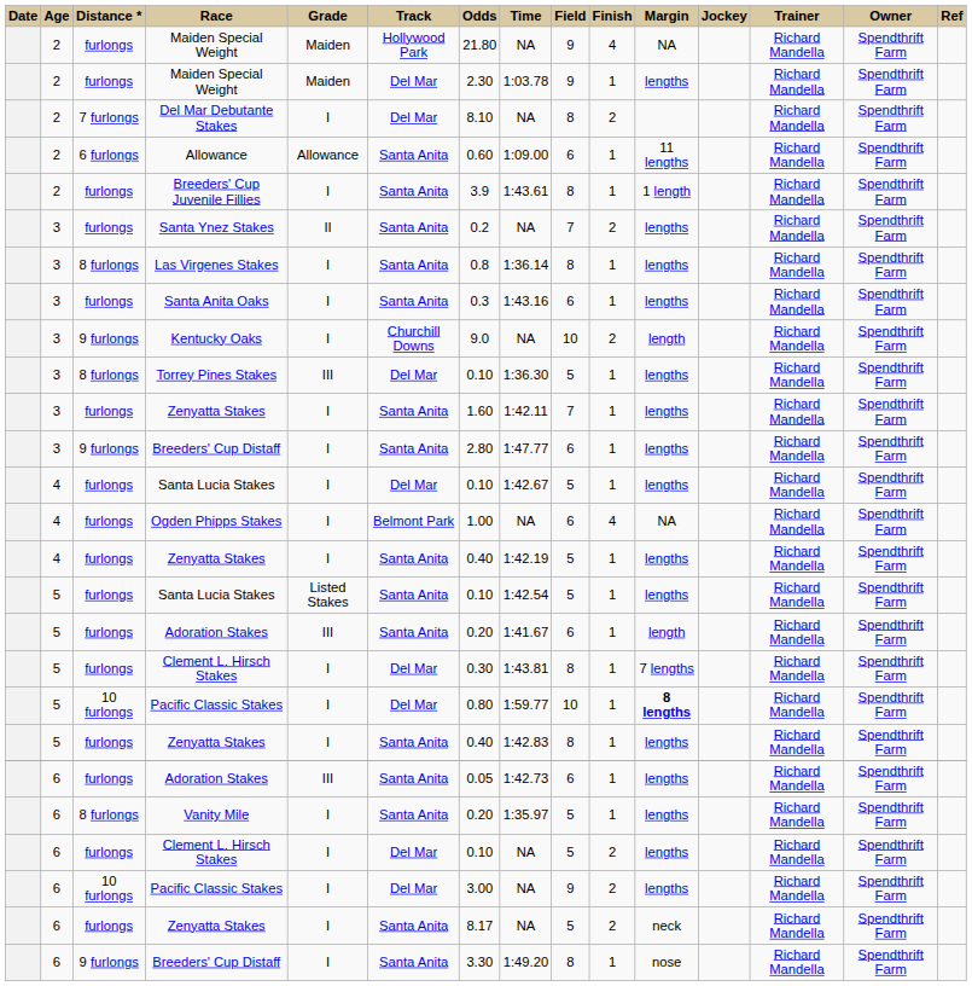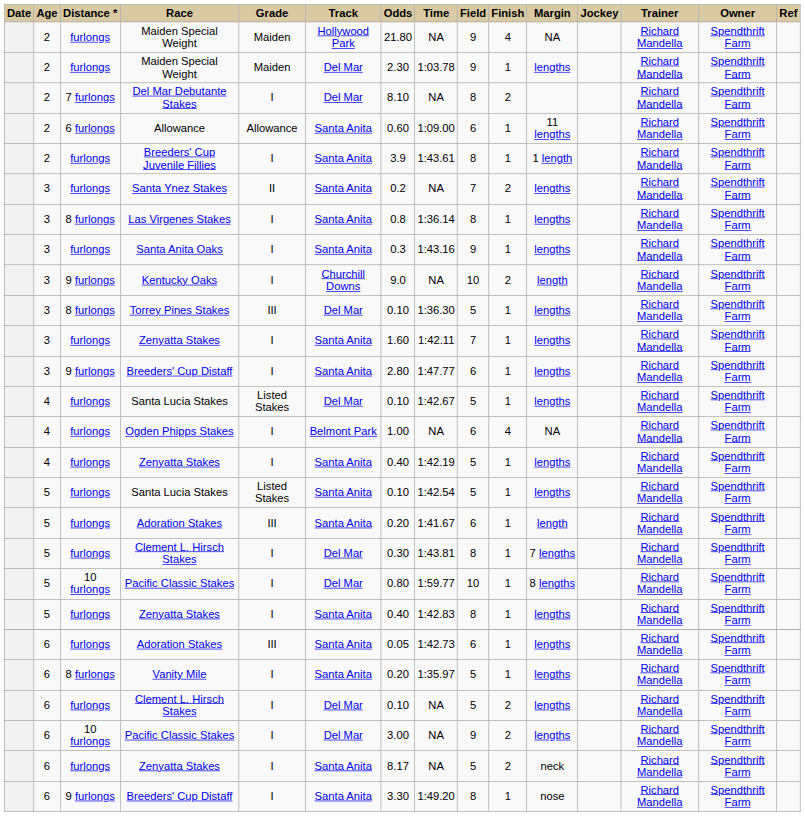 <table class = "wikitable sortable" style="text-align:center; width:90%">
 <tr>
 <th scope="col" style="background:#dacaa4;">Date</th>
 <th scope="col" class="unsortable" style="background:#dacaa4; text-align:center;">Age</th>
 <th scope="col" style="background:#dacaa4;">Distance *</th>
 <th scope="col" style="background:#dacaa4;">Race</th>
 <th scope="col" style="background:#dacaa4;">Grade</th>
 <th scope="col" style="background:#dacaa4;">Track</th>
 <th scope="col" style="background:#dacaa4;">Odds</th>
 <th scope="col" style="background:#dacaa4;">Time</th>
 <th scope="col" style="background:#dacaa4;">Field</th>
 <th scope="col" style="background:#dacaa4;">Finish</th>
 <th scope="col" style="background:#dacaa4;">Margin</th>
 <th scope="col" style="background:#dacaa4;">Jockey</th>
 <th scope="col" style="background:#dacaa4;">Trainer</th>
 <th scope="col" style="background:#dacaa4;">Owner</th>
 <th scope="col" class="unsortable" style="background:#dacaa4;">Ref</th>
 </tr>
 <tr>
 <th scope="row" style="font-weight:normal;"></th>
 <td>2</td>
 <td>  <a href='#'>furlongs</a></td>
 <td>Maiden Special Weight</td>
 <td>Maiden</td>
 <td><a href='#'>Hollywood Park</a></td>
 <td>21.80</td>
 <td>NA</td>
 <td>9</td>
 <td>4</td>
 <td>NA</td>
 <td></td>
 <td><a href='#'>Richard Mandella</a></td>
 <td><a href='#'>Spendthrift Farm</a></td>
 <td></td>
 </tr>
 <tr>
 <th scope="row" style="font-weight:normal;"></th>
 <td>2</td>
 <td>  <a href='#'>furlongs</a></td>
 <td>Maiden Special Weight</td>
 <td>Maiden</td>
 <td><a href='#'>Del Mar</a></td>
 <td>2.30</td>
 <td>1:03.78</td>
 <td>9</td>
 <td>1</td>
 <td> <a href='#'>lengths</a></td>
 <td></td>
 <td><a href='#'>Richard Mandella</a></td>
 <td><a href='#'>Spendthrift Farm</a></td>
 <td></td>
 </tr>
 <tr>
 <th scope="row" style="font-weight:normal;"></th>
 <td>2</td>
 <td>7 <a href='#'>furlongs</a></td>
 <td><a href='#'>Del Mar Debutante Stakes</a></td>
 <td>I</td>
 <td><a href='#'>Del Mar</a></td>
 <td>8.10</td>
 <td>NA</td>
 <td>8</td>
 <td>2</td>
 <td></td>
 <td></td>
 <td><a href='#'>Richard Mandella</a></td>
 <td><a href='#'>Spendthrift Farm</a></td>
 <td></td>
 </tr>
 <tr>
 <th scope="row" style="font-weight:normal;"></th>
 <td>2</td>
 <td>6 <a href='#'>furlongs</a></td>
 <td>Allowance</td>
 <td> Allowance</td>
 <td><a href='#'>Santa Anita</a></td>
 <td>0.60</td>
 <td>1:09.00</td>
 <td>6</td>
 <td>1</td>
 <td> 11 <a href='#'>lengths</a></td>
 <td></td>
 <td><a href='#'>Richard Mandella</a></td>
 <td><a href='#'>Spendthrift Farm</a></td>
 <td></td>
 </tr>
 <tr>
 <th scope="row" style="font-weight:normal;"></th>
 <td>2</td>
 <td> <a href='#'>furlongs</a></td>
 <td><a href='#'>Breeders' Cup Juvenile Fillies</a></td>
 <td> I</td>
 <td><a href='#'>Santa Anita</a></td>
 <td>3.9</td>
 <td>1:43.61</td>
 <td>8</td>
 <td>1</td>
 <td> 1 <a href='#'>length</a></td>
 <td></td>
 <td><a href='#'>Richard Mandella</a></td>
 <td><a href='#'>Spendthrift Farm</a></td>
 <td></td>
 </tr>
 <tr>
 <th scope="row" style="font-weight:normal;"></th>
 <td>3</td>
 <td>  <a href='#'>furlongs</a></td>
 <td><a href='#'>Santa Ynez Stakes</a></td>
 <td> II</td>
 <td><a href='#'>Santa Anita</a></td>
 <td>0.2</td>
 <td>NA</td>
 <td>7</td>
 <td>2</td>
 <td>  <a href='#'>lengths</a></td>
 <td></td>
 <td><a href='#'>Richard Mandella</a></td>
 <td><a href='#'>Spendthrift Farm</a></td>
 <td></td>
 </tr>
 <tr>
 <th scope="row" style="font-weight:normal;"></th>
 <td>3</td>
 <td> 8 <a href='#'>furlongs</a></td>
 <td><a href='#'>Las Virgenes Stakes</a></td>
 <td> I</td>
 <td><a href='#'>Santa Anita</a></td>
 <td>0.8</td>
 <td>1:36.14</td>
 <td>8</td>
 <td>1</td>
 <td>  <a href='#'>lengths</a></td>
 <td></td>
 <td><a href='#'>Richard Mandella</a></td>
 <td><a href='#'>Spendthrift Farm</a></td>
 <td></td>
 </tr>
 <tr>
 <th scope="row" style="font-weight:normal;"></th>
 <td>3</td>
 <td> <a href='#'>furlongs</a></td>
 <td><a href='#'>Santa Anita Oaks</a></td>
 <td> I</td>
 <td><a href='#'>Santa Anita</a></td>
 <td>0.3</td>
 <td>1:43.16</td>
-<td>6</td>
+<td>9</td>
 <td>1</td>
 <td>  <a href='#'>lengths</a></td>
 <td></td>
 <td><a href='#'>Richard Mandella</a></td>
 <td><a href='#'>Spendthrift Farm</a></td>
 <td></td>
 </tr>
 <tr>
 <th scope="row" style="font-weight:normal;"></th>
 <td>3</td>
 <td>9 <a href='#'>furlongs</a></td>
 <td><a href='#'>Kentucky Oaks</a></td>
 <td>I</td>
 <td><a href='#'>Churchill Downs</a></td>
 <td>9.0</td>
 <td>NA</td>
 <td>10</td>
 <td>2</td>
 <td>  <a href='#'>length</a></td>
 <td></td>
 <td><a href='#'>Richard Mandella</a></td>
 <td><a href='#'>Spendthrift Farm</a></td>
 <td></td>
 </tr>
 <tr>
 <th scope="row" style="font-weight:normal;"></th>
 <td>3</td>
 <td>8 <a href='#'>furlongs</a></td>
 <td><a href='#'>Torrey Pines Stakes</a></td>
 <td> III</td>
 <td><a href='#'>Del Mar</a></td>
 <td>0.10</td>
 <td>1:36.30</td>
 <td>5</td>
 <td>1</td>
 <td>  <a href='#'>lengths</a></td>
 <td></td>
 <td><a href='#'>Richard Mandella</a></td>
 <td><a href='#'>Spendthrift Farm</a></td>
 <td></td>
 </tr>
 <tr>
 <th scope="row" style="font-weight:normal;"></th>
 <td>3</td>
 <td> <a href='#'>furlongs</a></td>
 <td><a href='#'>Zenyatta Stakes</a></td>
 <td> I</td>
 <td><a href='#'>Santa Anita</a></td>
 <td>1.60</td>
 <td>1:42.11</td>
 <td>7</td>
 <td>1</td>
 <td>  <a href='#'>lengths</a></td>
 <td></td>
 <td><a href='#'>Richard Mandella</a></td>
 <td><a href='#'>Spendthrift Farm</a></td>
 <td></td>
 </tr>
 <tr>
 <th scope="row" style="font-weight:normal;"></th>
 <td>3</td>
 <td>9 <a href='#'>furlongs</a></td>
 <td><a href='#'>Breeders' Cup Distaff</a></td>
 <td> I</td>
 <td><a href='#'>Santa Anita</a></td>
 <td>2.80</td>
 <td>1:47.77</td>
 <td>6</td>
 <td>1</td>
 <td>  <a href='#'>lengths</a></td>
 <td></td>
 <td><a href='#'>Richard Mandella</a></td>
 <td><a href='#'>Spendthrift Farm</a></td>
 <td></td>
 </tr>
 <tr>
 <th scope="row" style="font-weight:normal;"></th>
 <td>4</td>
 <td> <a href='#'>furlongs</a></td>
 <td>Santa Lucia Stakes</td>
-<td> I</td>
+<td> Listed Stakes</td>
 <td><a href='#'>Del Mar</a></td>
 <td>0.10</td>
 <td>1:42.67</td>
 <td>5</td>
 <td>1</td>
 <td>  <a href='#'>lengths</a></td>
 <td></td>
 <td><a href='#'>Richard Mandella</a></td>
 <td><a href='#'>Spendthrift Farm</a></td>
 <td></td>
 </tr>
 <tr>
 <th scope="row" style="font-weight:normal;"></th>
 <td>4</td>
 <td> <a href='#'>furlongs</a></td>
 <td><a href='#'>Ogden Phipps Stakes</a></td>
 <td> I</td>
 <td><a href='#'>Belmont Park</a></td>
 <td>1.00</td>
 <td>NA</td>
 <td>6</td>
 <td>4</td>
 <td>NA</td>
 <td></td>
 <td><a href='#'>Richard Mandella</a></td>
 <td><a href='#'>Spendthrift Farm</a></td>
 <td></td>
 </tr>
 <tr>
 <th scope="row" style="font-weight:normal;"></th>
 <td>4</td>
 <td> <a href='#'>furlongs</a></td>
 <td><a href='#'>Zenyatta Stakes</a></td>
 <td> I</td>
 <td><a href='#'>Santa Anita</a></td>
 <td>0.40</td>
 <td>1:42.19</td>
 <td>5</td>
 <td>1</td>
 <td>  <a href='#'>lengths</a></td>
 <td></td>
 <td><a href='#'>Richard Mandella</a></td>
 <td><a href='#'>Spendthrift Farm</a></td>
 <td></td>
 </tr>
 <tr>
 <th scope="row" style="font-weight:normal;"></th>
 <td>5</td>
 <td> <a href='#'>furlongs</a></td>
 <td>Santa Lucia Stakes</td>
 <td> Listed Stakes</td>
 <td><a href='#'>Santa Anita</a></td>
 <td>0.10</td>
 <td>1:42.54</td>
 <td>5</td>
 <td>1</td>
 <td>  <a href='#'>lengths</a></td>
 <td></td>
 <td><a href='#'>Richard Mandella</a></td>
 <td><a href='#'>Spendthrift Farm</a></td>
 <td></td>
 </tr>
 <tr>
 <th scope="row" style="font-weight:normal;"></th>
 <td>5</td>
 <td> <a href='#'>furlongs</a></td>
 <td><a href='#'>Adoration Stakes</a></td>
 <td> III</td>
 <td><a href='#'>Santa Anita</a></td>
 <td>0.20</td>
 <td>1:41.67</td>
 <td>6</td>
 <td>1</td>
 <td>  <a href='#'>length</a></td>
 <td></td>
 <td><a href='#'>Richard Mandella</a></td>
 <td><a href='#'>Spendthrift Farm</a></td>
 <td></td>
 </tr>
 <tr>
 <th scope="row" style="font-weight:normal;"></th>
 <td>5</td>
 <td> <a href='#'>furlongs</a></td>
 <td><a href='#'>Clement L. Hirsch Stakes</a></td>
 <td> I</td>
 <td><a href='#'>Del Mar</a></td>
 <td>0.30</td>
 <td>1:43.81</td>
 <td>8</td>
 <td>1</td>
 <td> 7 <a href='#'>lengths</a></td>
 <td></td>
 <td><a href='#'>Richard Mandella</a></td>
 <td><a href='#'>Spendthrift Farm</a></td>
 <td></td>
 </tr>
 <tr>
 <th scope="row" style="font-weight:normal;"></th>
 <td>5</td>
 <td>10 <a href='#'>furlongs</a></td>
 <td><a href='#'>Pacific Classic Stakes</a></td>
 <td> I</td>
 <td><a href='#'>Del Mar</a></td>
 <td>0.80</td>
 <td>1:59.77</td>
 <td>10</td>
 <td>1</td>
-<td><strong> 8 <a href='#'>lengths</a></strong></td>
+<td> 8 <a href='#'>lengths</a></td>
 <td></td>
 <td><a href='#'>Richard Mandella</a></td>
 <td><a href='#'>Spendthrift Farm</a></td>
 <td></td>
 </tr>
 <tr>
 <th scope="row" style="font-weight:normal;"></th>
 <td>5</td>
 <td> <a href='#'>furlongs</a></td>
 <td><a href='#'>Zenyatta Stakes</a></td>
 <td> I</td>
 <td><a href='#'>Santa Anita</a></td>
 <td>0.40</td>
 <td>1:42.83</td>
 <td>8</td>
 <td>1</td>
 <td>  <a href='#'>lengths</a></td>
 <td></td>
 <td><a href='#'>Richard Mandella</a></td>
 <td><a href='#'>Spendthrift Farm</a></td>
 <td></td>
 </tr>
 <tr>
 </tr>
 <tr>
 <th scope="row" style="font-weight:normal;"></th>
 <td>6</td>
 <td> <a href='#'>furlongs</a></td>
 <td><a href='#'>Adoration Stakes</a></td>
 <td> III</td>
 <td><a href='#'>Santa Anita</a></td>
 <td>0.05</td>
 <td>1:42.73</td>
 <td>6</td>
 <td>1</td>
 <td>  <a href='#'>lengths</a></td>
 <td></td>
 <td><a href='#'>Richard Mandella</a></td>
 <td><a href='#'>Spendthrift Farm</a></td>
 <td></td>
 </tr>
 <tr>
 <th scope="row" style="font-weight:normal;"></th>
 <td>6</td>
 <td> 8 <a href='#'>furlongs</a></td>
 <td><a href='#'>Vanity Mile</a></td>
 <td> I</td>
 <td><a href='#'>Santa Anita</a></td>
 <td>0.20</td>
 <td>1:35.97</td>
 <td>5</td>
 <td>1</td>
 <td> <a href='#'>lengths</a></td>
 <td></td>
 <td><a href='#'>Richard Mandella</a></td>
 <td><a href='#'>Spendthrift Farm</a></td>
 <td></td>
 </tr>
 <tr>
 <th scope="row" style="font-weight:normal;"></th>
 <td>6</td>
 <td> <a href='#'>furlongs</a></td>
 <td><a href='#'>Clement L. Hirsch Stakes</a></td>
 <td> I</td>
 <td><a href='#'>Del Mar</a></td>
 <td>0.10</td>
 <td>NA</td>
 <td>5</td>
 <td>2</td>
 <td> <a href='#'>lengths</a></td>
 <td></td>
 <td><a href='#'>Richard Mandella</a></td>
 <td><a href='#'>Spendthrift Farm</a></td>
 <td></td>
 </tr>
 <tr>
 <th scope="row" style="font-weight:normal;"></th>
 <td>6</td>
 <td>10 <a href='#'>furlongs</a></td>
 <td><a href='#'>Pacific Classic Stakes</a></td>
 <td> I</td>
 <td><a href='#'>Del Mar</a></td>
 <td>3.00</td>
 <td>NA</td>
 <td>9</td>
 <td>2</td>
 <td> <a href='#'>lengths</a></td>
 <td></td>
 <td><a href='#'>Richard Mandella</a></td>
 <td><a href='#'>Spendthrift Farm</a></td>
 <td></td>
 </tr>
 <tr>
 <th scope="row" style="font-weight:normal;"></th>
 <td>6</td>
 <td> <a href='#'>furlongs</a></td>
 <td><a href='#'>Zenyatta Stakes</a></td>
 <td> I</td>
 <td><a href='#'>Santa Anita</a></td>
 <td>8.17</td>
 <td>NA</td>
 <td>5</td>
 <td>2</td>
 <td> neck</td>
 <td></td>
 <td><a href='#'>Richard Mandella</a></td>
 <td><a href='#'>Spendthrift Farm</a></td>
 <td></td>
 </tr>
 <tr>
 <th scope="row" style="font-weight:normal;"></th>
 <td>6</td>
 <td>9 <a href='#'>furlongs</a></td>
 <td><a href='#'>Breeders' Cup Distaff</a></td>
 <td> I</td>
 <td><a href='#'>Santa Anita</a></td>
 <td>3.30</td>
 <td>1:49.20</td>
 <td>8</td>
 <td>1</td>
 <td> nose</td>
 <td></td>
 <td><a href='#'>Richard Mandella</a></td>
 <td><a href='#'>Spendthrift Farm</a></td>
 <td></td>
 </tr>
 </table>
